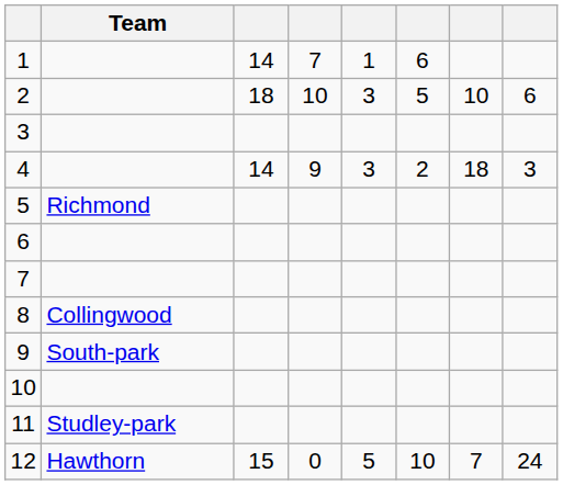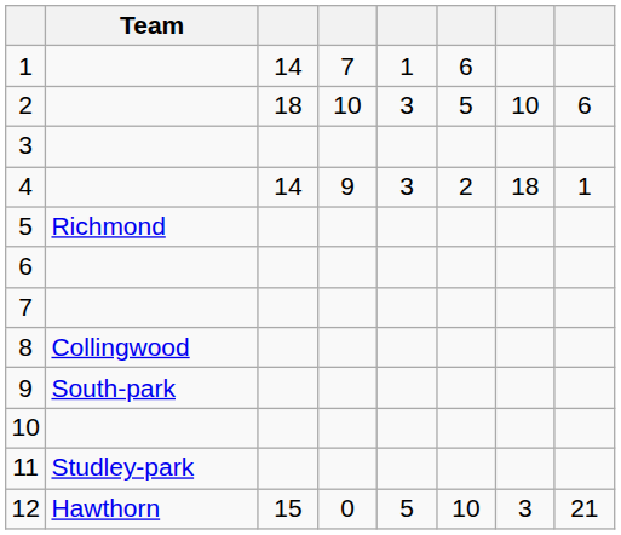 <table class="wikitable" style="text-align:center; margin-bottom:0">
 <tr>
 <th style="width:10px"></th>
 <th style="width:35%;">Team</th>
 <th style="width:30px;"></th>
 <th style="width:30px;"></th>
 <th style="width:30px;"></th>
 <th style="width:30px;"></th>
 <th style="width:30px;"></th>
 <th style="width:30px;"></th>
 </tr>
 <tr>
 <td>1</td>
 <td align=left></td>
 <td>14</td>
 <td>7</td>
 <td>1</td>
 <td>6</td>
 <td></td>
 <td></td>
 </tr>
 <tr>
 <td>2</td>
 <td align=left></td>
 <td>18</td>
 <td>10</td>
 <td>3</td>
 <td>5</td>
 <td>10</td>
 <td>6</td>
 </tr>
 <tr>
 <td>3</td>
 <td align=left></td>
 <td></td>
 <td></td>
 <td></td>
 <td></td>
 <td></td>
 <td></td>
 </tr>
 <tr>
 <td>4</td>
 <td align=left></td>
 <td>14</td>
 <td>9</td>
 <td>3</td>
 <td>2</td>
 <td>18</td>
-<td>3</td>
+<td>1</td>
 </tr>
 <tr>
 <td>5</td>
 <td align=left><a href='#'>Richmond</a></td>
 <td></td>
 <td></td>
 <td></td>
 <td></td>
 <td></td>
 <td></td>
 </tr>
 <tr>
 <td>6</td>
 <td align=left></td>
 <td></td>
 <td></td>
 <td></td>
 <td></td>
 <td></td>
 <td></td>
 </tr>
 <tr>
 <td>7</td>
 <td align=left></td>
 <td></td>
 <td></td>
 <td></td>
 <td></td>
 <td></td>
 <td></td>
 </tr>
 <tr>
 <td>8</td>
 <td align=left><a href='#'>Collingwood</a></td>
 <td></td>
 <td></td>
 <td></td>
 <td></td>
 <td></td>
 <td></td>
 </tr>
 <tr>
 <td>9</td>
 <td align=left><a href='#'>South-park</a></td>
 <td></td>
 <td></td>
 <td></td>
 <td></td>
 <td></td>
 <td></td>
 </tr>
 <tr>
 <td>10</td>
 <td align=left></td>
 <td></td>
 <td></td>
 <td></td>
 <td></td>
 <td></td>
 <td></td>
 </tr>
 <tr>
 <td>11</td>
 <td align=left><a href='#'>Studley-park</a></td>
 <td></td>
 <td></td>
 <td></td>
 <td></td>
 <td></td>
 <td></td>
 </tr>
 <tr>
 <td>12</td>
 <td align=left><a href='#'>Hawthorn</a></td>
 <td>15</td>
 <td>0</td>
 <td>5</td>
 <td>10</td>
-<td>7</td>
-<td>24</td>
+<td>3</td>
+<td>21</td>
 </tr>
 </table>
